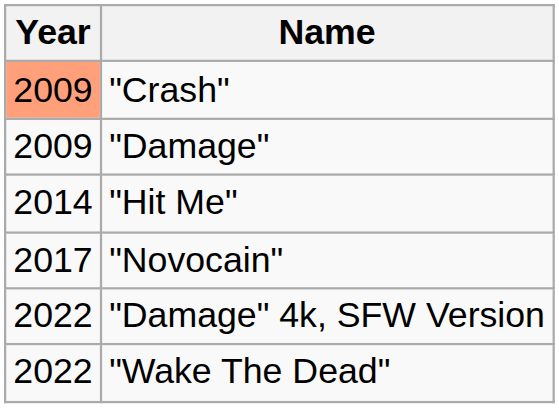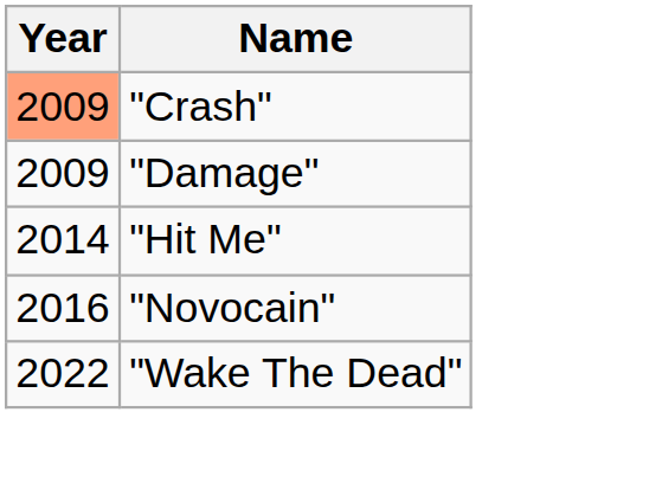 <table class="wikitable">
 <tr>
 <th>Year</th>
 <th>Name</th>
 </tr>
 <tr>
 <td style="background: lightsalmon;">2009</td>
 <td>"Crash"</td>
 </tr>
 <tr>
 <td>2009</td>
 <td>"Damage"</td>
 </tr>
 <tr>
 <td>2014</td>
 <td>"Hit Me"</td>
 </tr>
 <tr>
-<td>2017</td>
+<td>2016</td>
 <td>"Novocain"</td>
-</tr>
-<tr>
-<td>2022</td>
-<td>"Damage" 4k, SFW Version</td>
 </tr>
 <tr>
 <td>2022</td>
 <td>"Wake The Dead"</td>
 </tr>
 </table>
